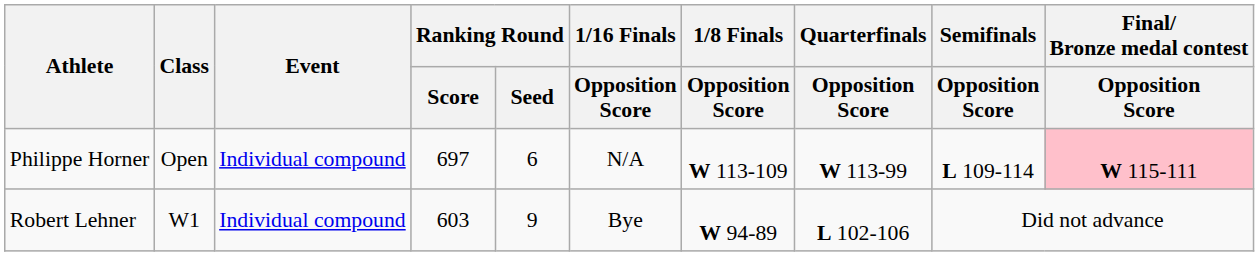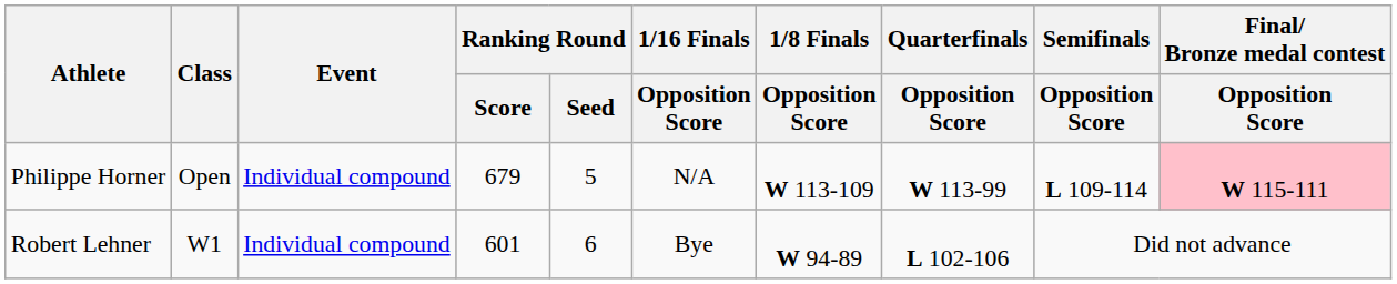 <table class="wikitable" style="font-size:90%">
 <tr>
 <th rowspan="2">Athlete</th>
 <th rowspan="2">Class</th>
 <th rowspan="2">Event</th>
 <th colspan="2">Ranking Round</th>
 <th>1/16 Finals</th>
 <th>1/8 Finals</th>
 <th>Quarterfinals</th>
 <th>Semifinals</th>
 <th>Final/<br>Bronze medal contest</th>
 </tr>
 <tr>
 <th>Score</th>
 <th>Seed</th>
 <th>Opposition<br>Score</th>
 <th>Opposition<br>Score</th>
 <th>Opposition<br>Score</th>
 <th>Opposition<br>Score</th>
 <th>Opposition<br>Score</th>
 </tr>
 <tr>
 <td>Philippe Horner</td>
 <td align="center">Open</td>
 <td><a href='#'>Individual compound</a></td>
-<td align=center>697</td>
-<td align=center>6</td>
+<td align=center>679</td>
+<td align=center>5</td>
 <td align=center>N/A</td>
 <td align=center><br><strong>W</strong> 113-109</td>
 <td align=center><br><strong>W</strong> 113-99</td>
 <td align=center><br><strong>L</strong> 109-114</td>
 <td align=center style="background: pink;"><br><strong>W</strong> 115-111 </td>
 </tr>
 <tr>
 <td>Robert Lehner</td>
 <td align="center">W1</td>
 <td><a href='#'>Individual compound</a></td>
-<td align=center>603</td>
-<td align=center>9</td>
+<td align=center>601</td>
+<td align=center>6</td>
 <td align=center>Bye</td>
 <td align=center><br><strong>W</strong> 94-89</td>
 <td align=center><br><strong>L</strong> 102-106</td>
 <td align="center" colspan="2">Did not advance</td>
 </tr>
 </table>
